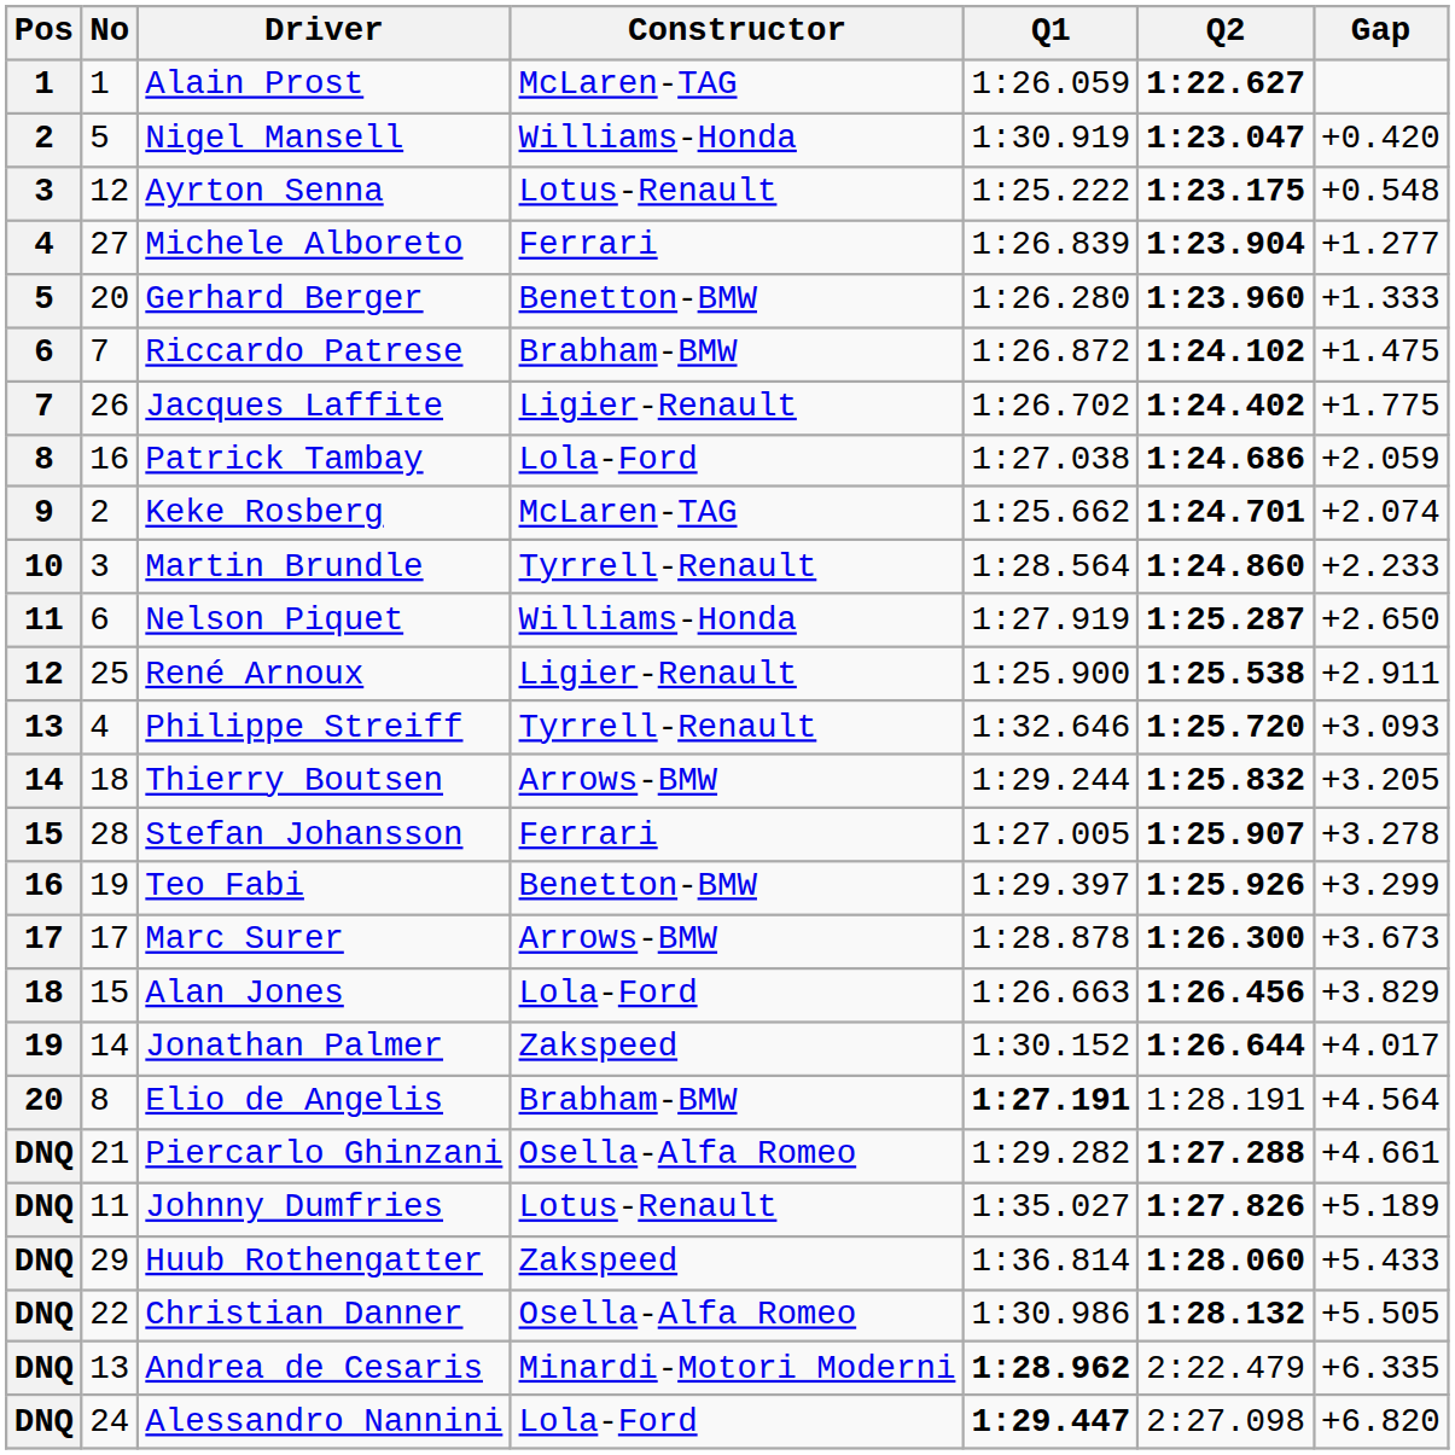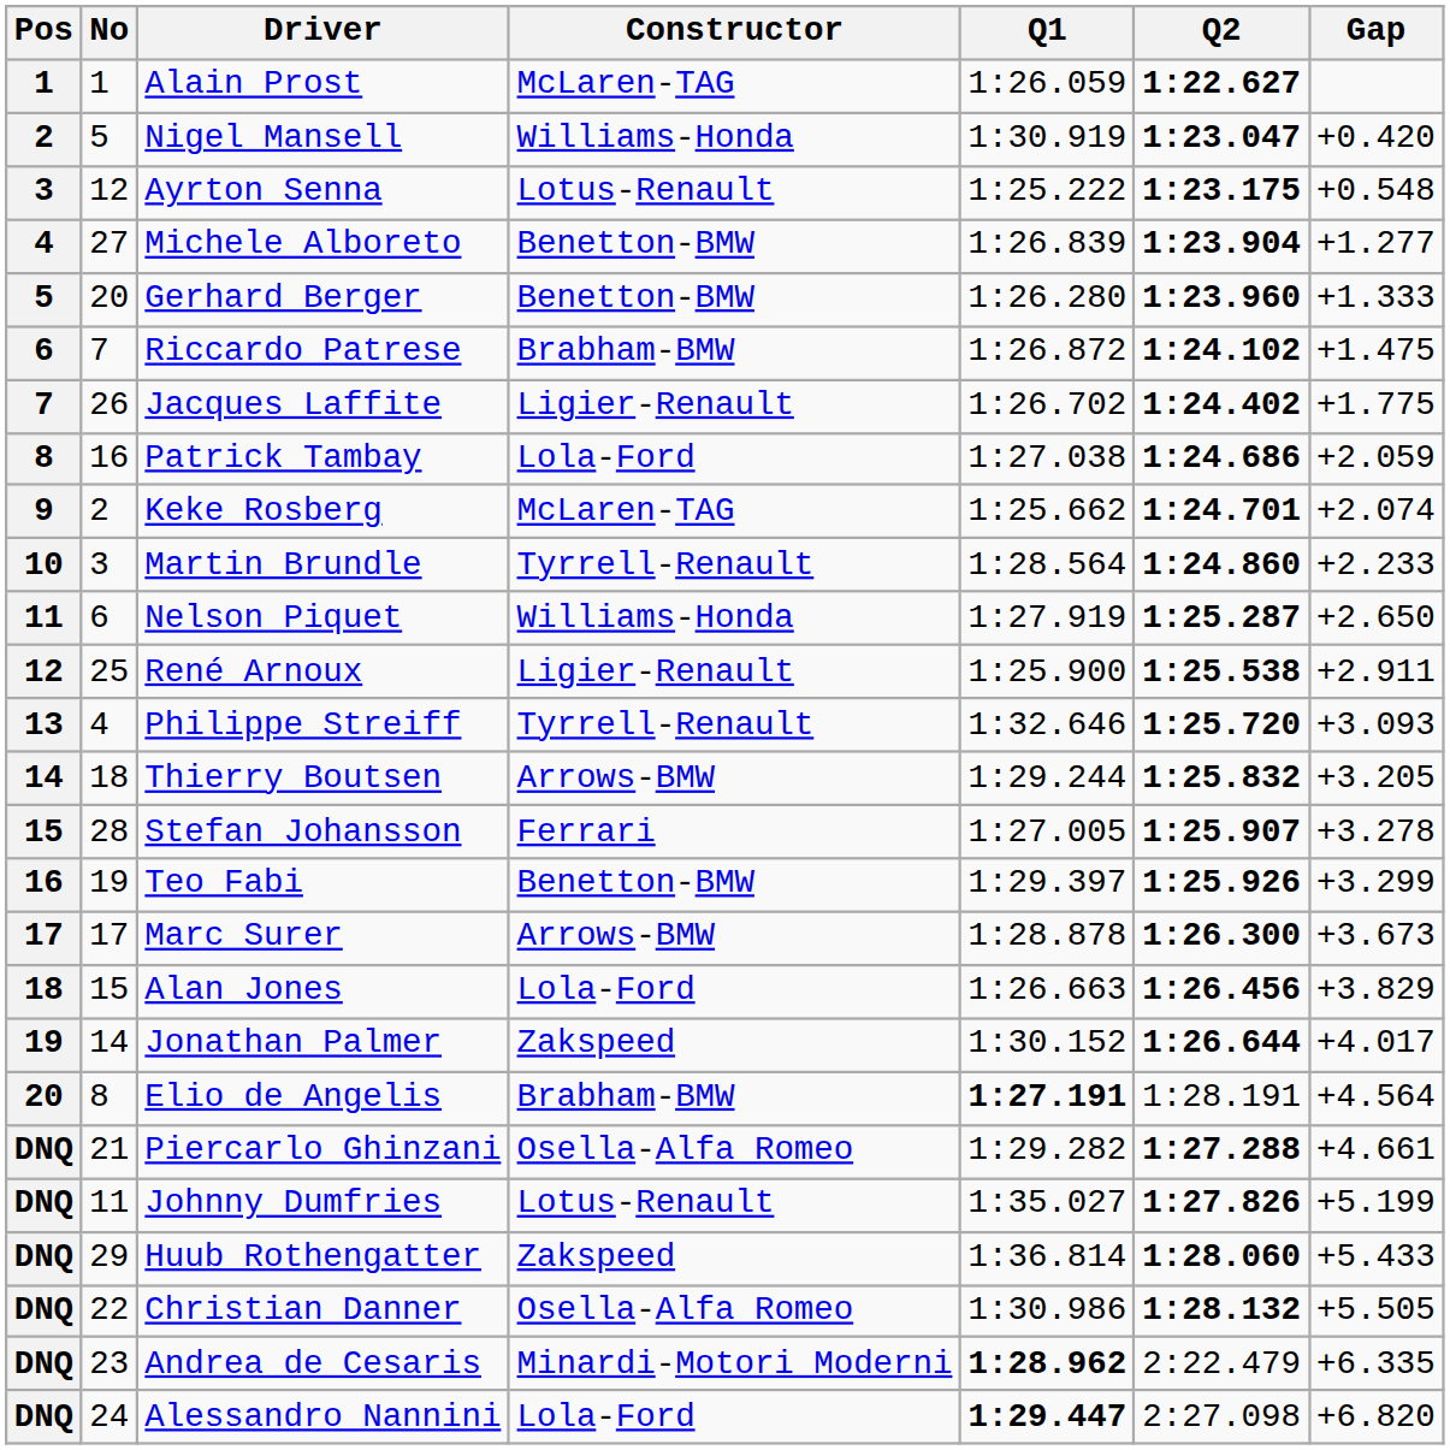 <table class="wikitable sortable" style="font-size: 95%;">
 <tr>
 <th>Pos</th>
 <th>No</th>
 <th>Driver</th>
 <th>Constructor</th>
 <th>Q1</th>
 <th>Q2</th>
 <th>Gap</th>
 </tr>
 <tr>
 <th>1</th>
 <td>1</td>
 <td> <a href='#'>Alain Prost</a></td>
 <td><a href='#'>McLaren</a>-<a href='#'>TAG</a></td>
 <td>1:26.059</td>
 <td><strong>1:22.627</strong></td>
 <td></td>
 </tr>
 <tr>
 <th>2</th>
 <td>5</td>
 <td> <a href='#'>Nigel Mansell</a></td>
 <td><a href='#'>Williams</a>-<a href='#'>Honda</a></td>
 <td>1:30.919</td>
 <td><strong>1:23.047</strong></td>
 <td>+0.420</td>
 </tr>
 <tr>
 <th>3</th>
 <td>12</td>
 <td> <a href='#'>Ayrton Senna</a></td>
 <td><a href='#'>Lotus</a>-<a href='#'>Renault</a></td>
 <td>1:25.222</td>
 <td><strong>1:23.175</strong></td>
 <td>+0.548</td>
 </tr>
 <tr>
 <th>4</th>
 <td>27</td>
 <td> <a href='#'>Michele Alboreto</a></td>
-<td><a href='#'>Ferrari</a></td>
+<td><a href='#'>Benetton</a>-<a href='#'>BMW</a></td>
 <td>1:26.839</td>
 <td><strong>1:23.904</strong></td>
 <td>+1.277</td>
 </tr>
 <tr>
 <th>5</th>
 <td>20</td>
 <td> <a href='#'>Gerhard Berger</a></td>
 <td><a href='#'>Benetton</a>-<a href='#'>BMW</a></td>
 <td>1:26.280</td>
 <td><strong>1:23.960</strong></td>
 <td>+1.333</td>
 </tr>
 <tr>
 <th>6</th>
 <td>7</td>
 <td> <a href='#'>Riccardo Patrese</a></td>
 <td><a href='#'>Brabham</a>-<a href='#'>BMW</a></td>
 <td>1:26.872</td>
 <td><strong>1:24.102</strong></td>
 <td>+1.475</td>
 </tr>
 <tr>
 <th>7</th>
 <td>26</td>
 <td> <a href='#'>Jacques Laffite</a></td>
 <td><a href='#'>Ligier</a>-<a href='#'>Renault</a></td>
 <td>1:26.702</td>
 <td><strong>1:24.402</strong></td>
 <td>+1.775</td>
 </tr>
 <tr>
 <th>8</th>
 <td>16</td>
 <td> <a href='#'>Patrick Tambay</a></td>
 <td><a href='#'>Lola</a>-<a href='#'>Ford</a></td>
 <td>1:27.038</td>
 <td><strong>1:24.686</strong></td>
 <td>+2.059</td>
 </tr>
 <tr>
 <th>9</th>
 <td>2</td>
 <td> <a href='#'>Keke Rosberg</a></td>
 <td><a href='#'>McLaren</a>-<a href='#'>TAG</a></td>
 <td>1:25.662</td>
 <td><strong>1:24.701</strong></td>
 <td>+2.074</td>
 </tr>
 <tr>
 <th>10</th>
 <td>3</td>
 <td> <a href='#'>Martin Brundle</a></td>
 <td><a href='#'>Tyrrell</a>-<a href='#'>Renault</a></td>
 <td>1:28.564</td>
 <td><strong>1:24.860</strong></td>
 <td>+2.233</td>
 </tr>
 <tr>
 <th>11</th>
 <td>6</td>
 <td> <a href='#'>Nelson Piquet</a></td>
 <td><a href='#'>Williams</a>-<a href='#'>Honda</a></td>
 <td>1:27.919</td>
 <td><strong>1:25.287</strong></td>
 <td>+2.650</td>
 </tr>
 <tr>
 <th>12</th>
 <td>25</td>
 <td> <a href='#'>René Arnoux</a></td>
 <td><a href='#'>Ligier</a>-<a href='#'>Renault</a></td>
 <td>1:25.900</td>
 <td><strong>1:25.538</strong></td>
 <td>+2.911</td>
 </tr>
 <tr>
 <th>13</th>
 <td>4</td>
 <td> <a href='#'>Philippe Streiff</a></td>
 <td><a href='#'>Tyrrell</a>-<a href='#'>Renault</a></td>
 <td>1:32.646</td>
 <td><strong>1:25.720</strong></td>
 <td>+3.093</td>
 </tr>
 <tr>
 <th>14</th>
 <td>18</td>
 <td> <a href='#'>Thierry Boutsen</a></td>
 <td><a href='#'>Arrows</a>-<a href='#'>BMW</a></td>
 <td>1:29.244</td>
 <td><strong>1:25.832</strong></td>
 <td>+3.205</td>
 </tr>
 <tr>
 <th>15</th>
 <td>28</td>
 <td> <a href='#'>Stefan Johansson</a></td>
 <td><a href='#'>Ferrari</a></td>
 <td>1:27.005</td>
 <td><strong>1:25.907</strong></td>
 <td>+3.278</td>
 </tr>
 <tr>
 <th>16</th>
 <td>19</td>
 <td> <a href='#'>Teo Fabi</a></td>
 <td><a href='#'>Benetton</a>-<a href='#'>BMW</a></td>
 <td>1:29.397</td>
 <td><strong>1:25.926</strong></td>
 <td>+3.299</td>
 </tr>
 <tr>
 <th>17</th>
 <td>17</td>
 <td> <a href='#'>Marc Surer</a></td>
 <td><a href='#'>Arrows</a>-<a href='#'>BMW</a></td>
 <td>1:28.878</td>
 <td><strong>1:26.300</strong></td>
 <td>+3.673</td>
 </tr>
 <tr>
 <th>18</th>
 <td>15</td>
 <td> <a href='#'>Alan Jones</a></td>
 <td><a href='#'>Lola</a>-<a href='#'>Ford</a></td>
 <td>1:26.663</td>
 <td><strong>1:26.456</strong></td>
 <td>+3.829</td>
 </tr>
 <tr>
 <th>19</th>
 <td>14</td>
 <td> <a href='#'>Jonathan Palmer</a></td>
 <td><a href='#'>Zakspeed</a></td>
 <td>1:30.152</td>
 <td><strong>1:26.644</strong></td>
 <td>+4.017</td>
 </tr>
 <tr>
 <th>20</th>
 <td>8</td>
 <td> <a href='#'>Elio de Angelis</a></td>
 <td><a href='#'>Brabham</a>-<a href='#'>BMW</a></td>
 <td><strong>1:27.191</strong></td>
 <td>1:28.191</td>
 <td>+4.564</td>
 </tr>
 <tr>
 <th data-sort-value="21">DNQ</th>
 <td>21</td>
 <td> <a href='#'>Piercarlo Ghinzani</a></td>
 <td><a href='#'>Osella</a>-<a href='#'>Alfa Romeo</a></td>
 <td>1:29.282</td>
 <td><strong>1:27.288</strong></td>
 <td>+4.661</td>
 </tr>
 <tr>
 <th data-sort-value="22">DNQ</th>
 <td>11</td>
 <td> <a href='#'>Johnny Dumfries</a></td>
 <td><a href='#'>Lotus</a>-<a href='#'>Renault</a></td>
 <td>1:35.027</td>
 <td><strong>1:27.826</strong></td>
-<td>+5.189</td>
+<td>+5.199</td>
 </tr>
 <tr>
 <th data-sort-value="23">DNQ</th>
 <td>29</td>
 <td> <a href='#'>Huub Rothengatter</a></td>
 <td><a href='#'>Zakspeed</a></td>
 <td>1:36.814</td>
 <td><strong>1:28.060</strong></td>
 <td>+5.433</td>
 </tr>
 <tr>
 <th data-sort-value="24">DNQ</th>
 <td>22</td>
 <td> <a href='#'>Christian Danner</a></td>
 <td><a href='#'>Osella</a>-<a href='#'>Alfa Romeo</a></td>
 <td>1:30.986</td>
 <td><strong>1:28.132</strong></td>
 <td>+5.505</td>
 </tr>
 <tr>
 <th data-sort-value="25">DNQ</th>
-<td>13</td>
+<td>23</td>
 <td> <a href='#'>Andrea de Cesaris</a></td>
 <td><a href='#'>Minardi</a>-<a href='#'>Motori Moderni</a></td>
 <td><strong>1:28.962</strong></td>
 <td>2:22.479</td>
 <td>+6.335</td>
 </tr>
 <tr>
 <th data-sort-value="26">DNQ</th>
 <td>24</td>
 <td> <a href='#'>Alessandro Nannini</a></td>
 <td><a href='#'>Lola</a>-<a href='#'>Ford</a></td>
 <td><strong>1:29.447</strong></td>
 <td>2:27.098</td>
 <td>+6.820</td>
 </tr>
 </table>
